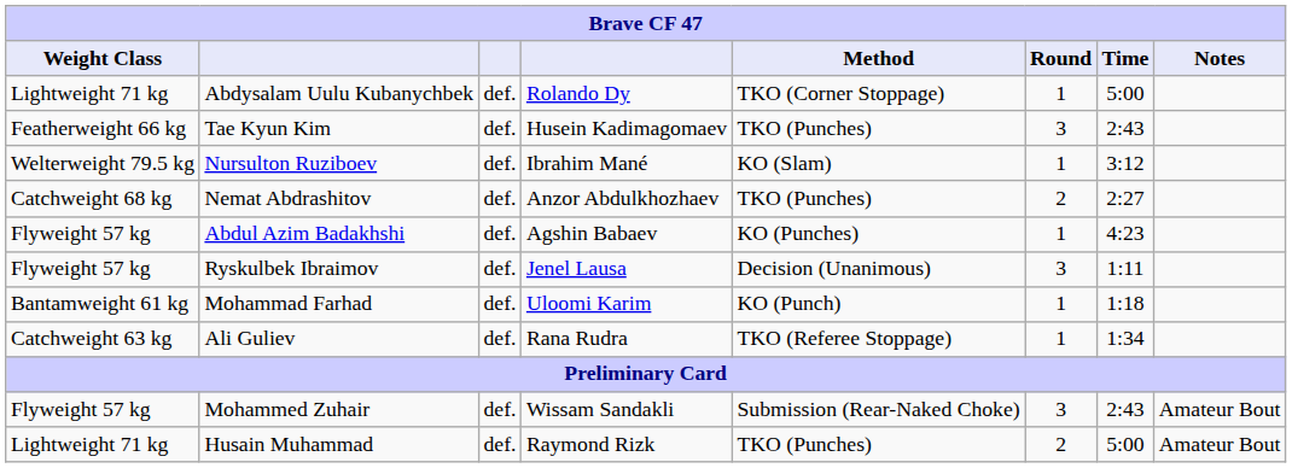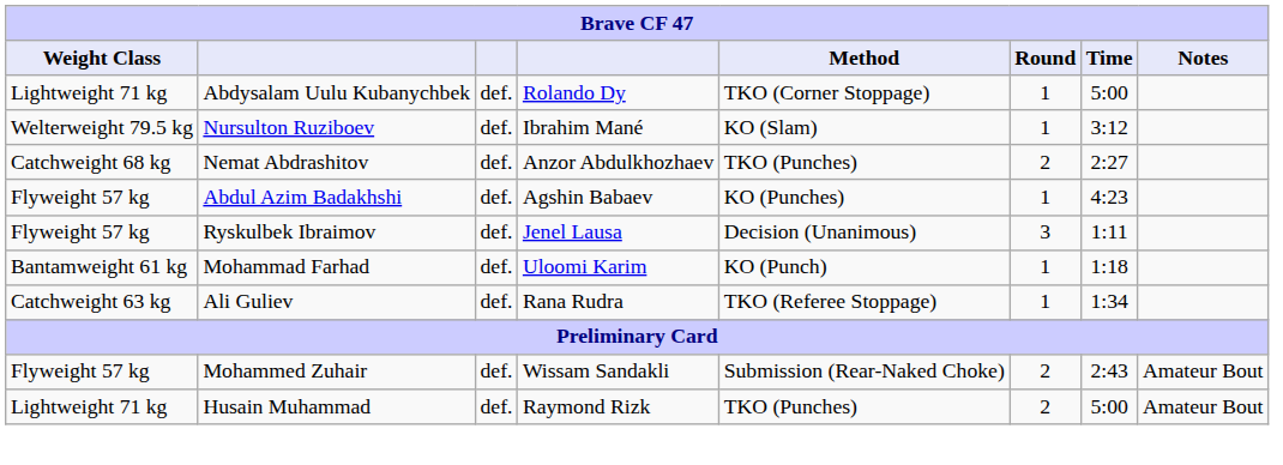 <table class="wikitable" style="font-size: 80%;">
 <tr>
 <th colspan="8" style="background-color: #ccf; color: #000080; text-align: center;">Brave CF 47</th>
 </tr>
 <tr>
 <th colspan="1" style="background-color: #E6E8FA; color: #000000; text-align: center;">Weight Class</th>
 <th colspan="1" style="background-color: #E6E8FA; color: #000000; text-align: center;"></th>
 <th colspan="1" style="background-color: #E6E8FA; color: #000000; text-align: center;"></th>
 <th colspan="1" style="background-color: #E6E8FA; color: #000000; text-align: center;"></th>
 <th colspan="1" style="background-color: #E6E8FA; color: #000000; text-align: center;">Method</th>
 <th colspan="1" style="background-color: #E6E8FA; color: #000000; text-align: center;">Round</th>
 <th colspan="1" style="background-color: #E6E8FA; color: #000000; text-align: center;">Time</th>
 <th colspan="1" style="background-color: #E6E8FA; color: #000000; text-align: center;">Notes</th>
 </tr>
 <tr>
 <td>Lightweight 71 kg</td>
 <td> Abdysalam Uulu Kubanychbek</td>
 <td>def.</td>
 <td> <a href='#'>Rolando Dy</a></td>
 <td>TKO (Corner Stoppage)</td>
 <td align=center>1</td>
 <td align=center>5:00</td>
-<td></td>
-</tr>
-<tr>
-<td>Featherweight 66 kg</td>
-<td> Tae Kyun Kim</td>
-<td>def.</td>
-<td> Husein Kadimagomaev</td>
-<td>TKO (Punches)</td>
-<td align=center>3</td>
-<td align=center>2:43</td>
 <td></td>
 </tr>
 <tr>
 <td>Welterweight 79.5 kg</td>
 <td> <a href='#'>Nursulton Ruziboev</a></td>
 <td>def.</td>
 <td> Ibrahim Mané</td>
 <td>KO (Slam)</td>
 <td align=center>1</td>
 <td align=center>3:12</td>
 <td></td>
 </tr>
 <tr>
 <td>Catchweight 68 kg</td>
 <td> Nemat Abdrashitov</td>
 <td>def.</td>
 <td> Anzor Abdulkhozhaev</td>
 <td>TKO (Punches)</td>
 <td align=center>2</td>
 <td align=center>2:27</td>
 <td></td>
 </tr>
 <tr>
 <td>Flyweight 57 kg</td>
 <td> <a href='#'>Abdul Azim Badakhshi</a></td>
 <td>def.</td>
 <td> Agshin Babaev</td>
 <td>KO (Punches)</td>
 <td align=center>1</td>
 <td align=center>4:23</td>
 <td></td>
 </tr>
 <tr>
 <td>Flyweight 57 kg</td>
 <td> Ryskulbek Ibraimov</td>
 <td>def.</td>
 <td> <a href='#'>Jenel Lausa</a></td>
 <td>Decision (Unanimous)</td>
 <td align=center>3</td>
 <td align=center>1:11</td>
 <td></td>
 </tr>
 <tr>
 <td>Bantamweight 61 kg</td>
 <td> Mohammad Farhad</td>
 <td>def.</td>
 <td> <a href='#'>Uloomi Karim</a></td>
 <td>KO (Punch)</td>
 <td align=center>1</td>
 <td align=center>1:18</td>
 <td></td>
 </tr>
 <tr>
 <td>Catchweight 63 kg</td>
 <td> Ali Guliev</td>
 <td>def.</td>
 <td> Rana Rudra</td>
 <td>TKO (Referee Stoppage)</td>
 <td align=center>1</td>
 <td align=center>1:34</td>
 <td></td>
 </tr>
 <tr>
 <th colspan="8" style="background-color: #ccf; color: #000080; text-align: center;">Preliminary Card</th>
 </tr>
 <tr>
 <td>Flyweight 57 kg</td>
 <td> Mohammed Zuhair</td>
 <td>def.</td>
 <td> Wissam Sandakli</td>
 <td>Submission (Rear-Naked Choke)</td>
-<td align=center>3</td>
+<td align=center>2</td>
 <td align=center>2:43</td>
 <td>Amateur Bout</td>
 </tr>
 <tr>
 <td>Lightweight 71 kg</td>
 <td> Husain Muhammad</td>
 <td>def.</td>
 <td> Raymond Rizk</td>
 <td>TKO (Punches)</td>
 <td align=center>2</td>
 <td align=center>5:00</td>
 <td>Amateur Bout</td>
 </tr>
 </table>
